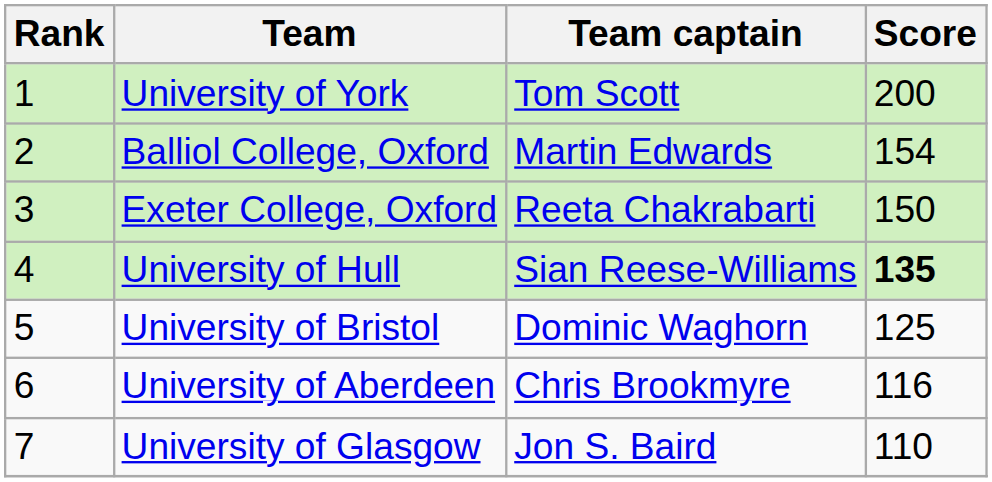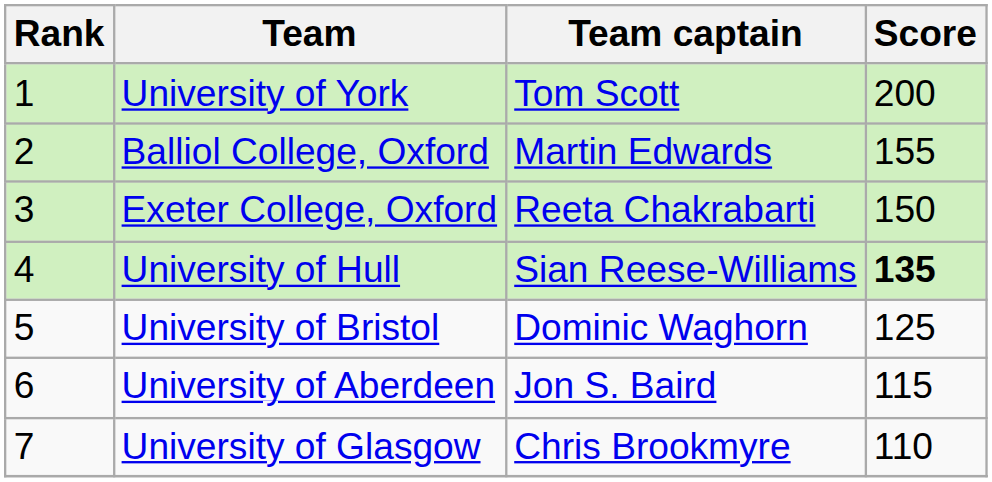 <table class="wikitable">
 <tr>
 <th>Rank</th>
 <th>Team</th>
 <th>Team captain</th>
 <th>Score</th>
 </tr>
 <tr bgcolor="#D0F0C0">
 <td>1</td>
 <td><a href='#'>University of York</a></td>
 <td><a href='#'>Tom Scott</a></td>
 <td>200</td>
 </tr>
 <tr bgcolor="#D0F0C0">
 <td>2</td>
 <td><a href='#'>Balliol College, Oxford</a></td>
 <td><a href='#'>Martin Edwards</a></td>
-<td>154</td>
+<td>155</td>
 </tr>
 <tr bgcolor="#D0F0C0">
 <td>3</td>
 <td><a href='#'>Exeter College, Oxford</a></td>
 <td><a href='#'>Reeta Chakrabarti</a></td>
 <td>150</td>
 </tr>
 <tr bgcolor="#D0F0C0">
 <td>4</td>
 <td><a href='#'>University of Hull</a></td>
 <td><a href='#'>Sian Reese-Williams</a></td>
 <td><strong>135</strong></td>
 </tr>
 <tr>
 <td>5</td>
 <td><a href='#'>University of Bristol</a></td>
 <td><a href='#'>Dominic Waghorn</a></td>
 <td>125</td>
 </tr>
 <tr>
 <td>6</td>
 <td><a href='#'>University of Aberdeen</a></td>
-<td><a href='#'>Chris Brookmyre</a></td>
-<td>116</td>
+<td><a href='#'>Jon S. Baird</a></td>
+<td>115</td>
 </tr>
 <tr>
 <td>7</td>
 <td><a href='#'>University of Glasgow</a></td>
-<td><a href='#'>Jon S. Baird</a></td>
+<td><a href='#'>Chris Brookmyre</a></td>
 <td>110</td>
 </tr>
 <tr>
 </tr>
 </table>
